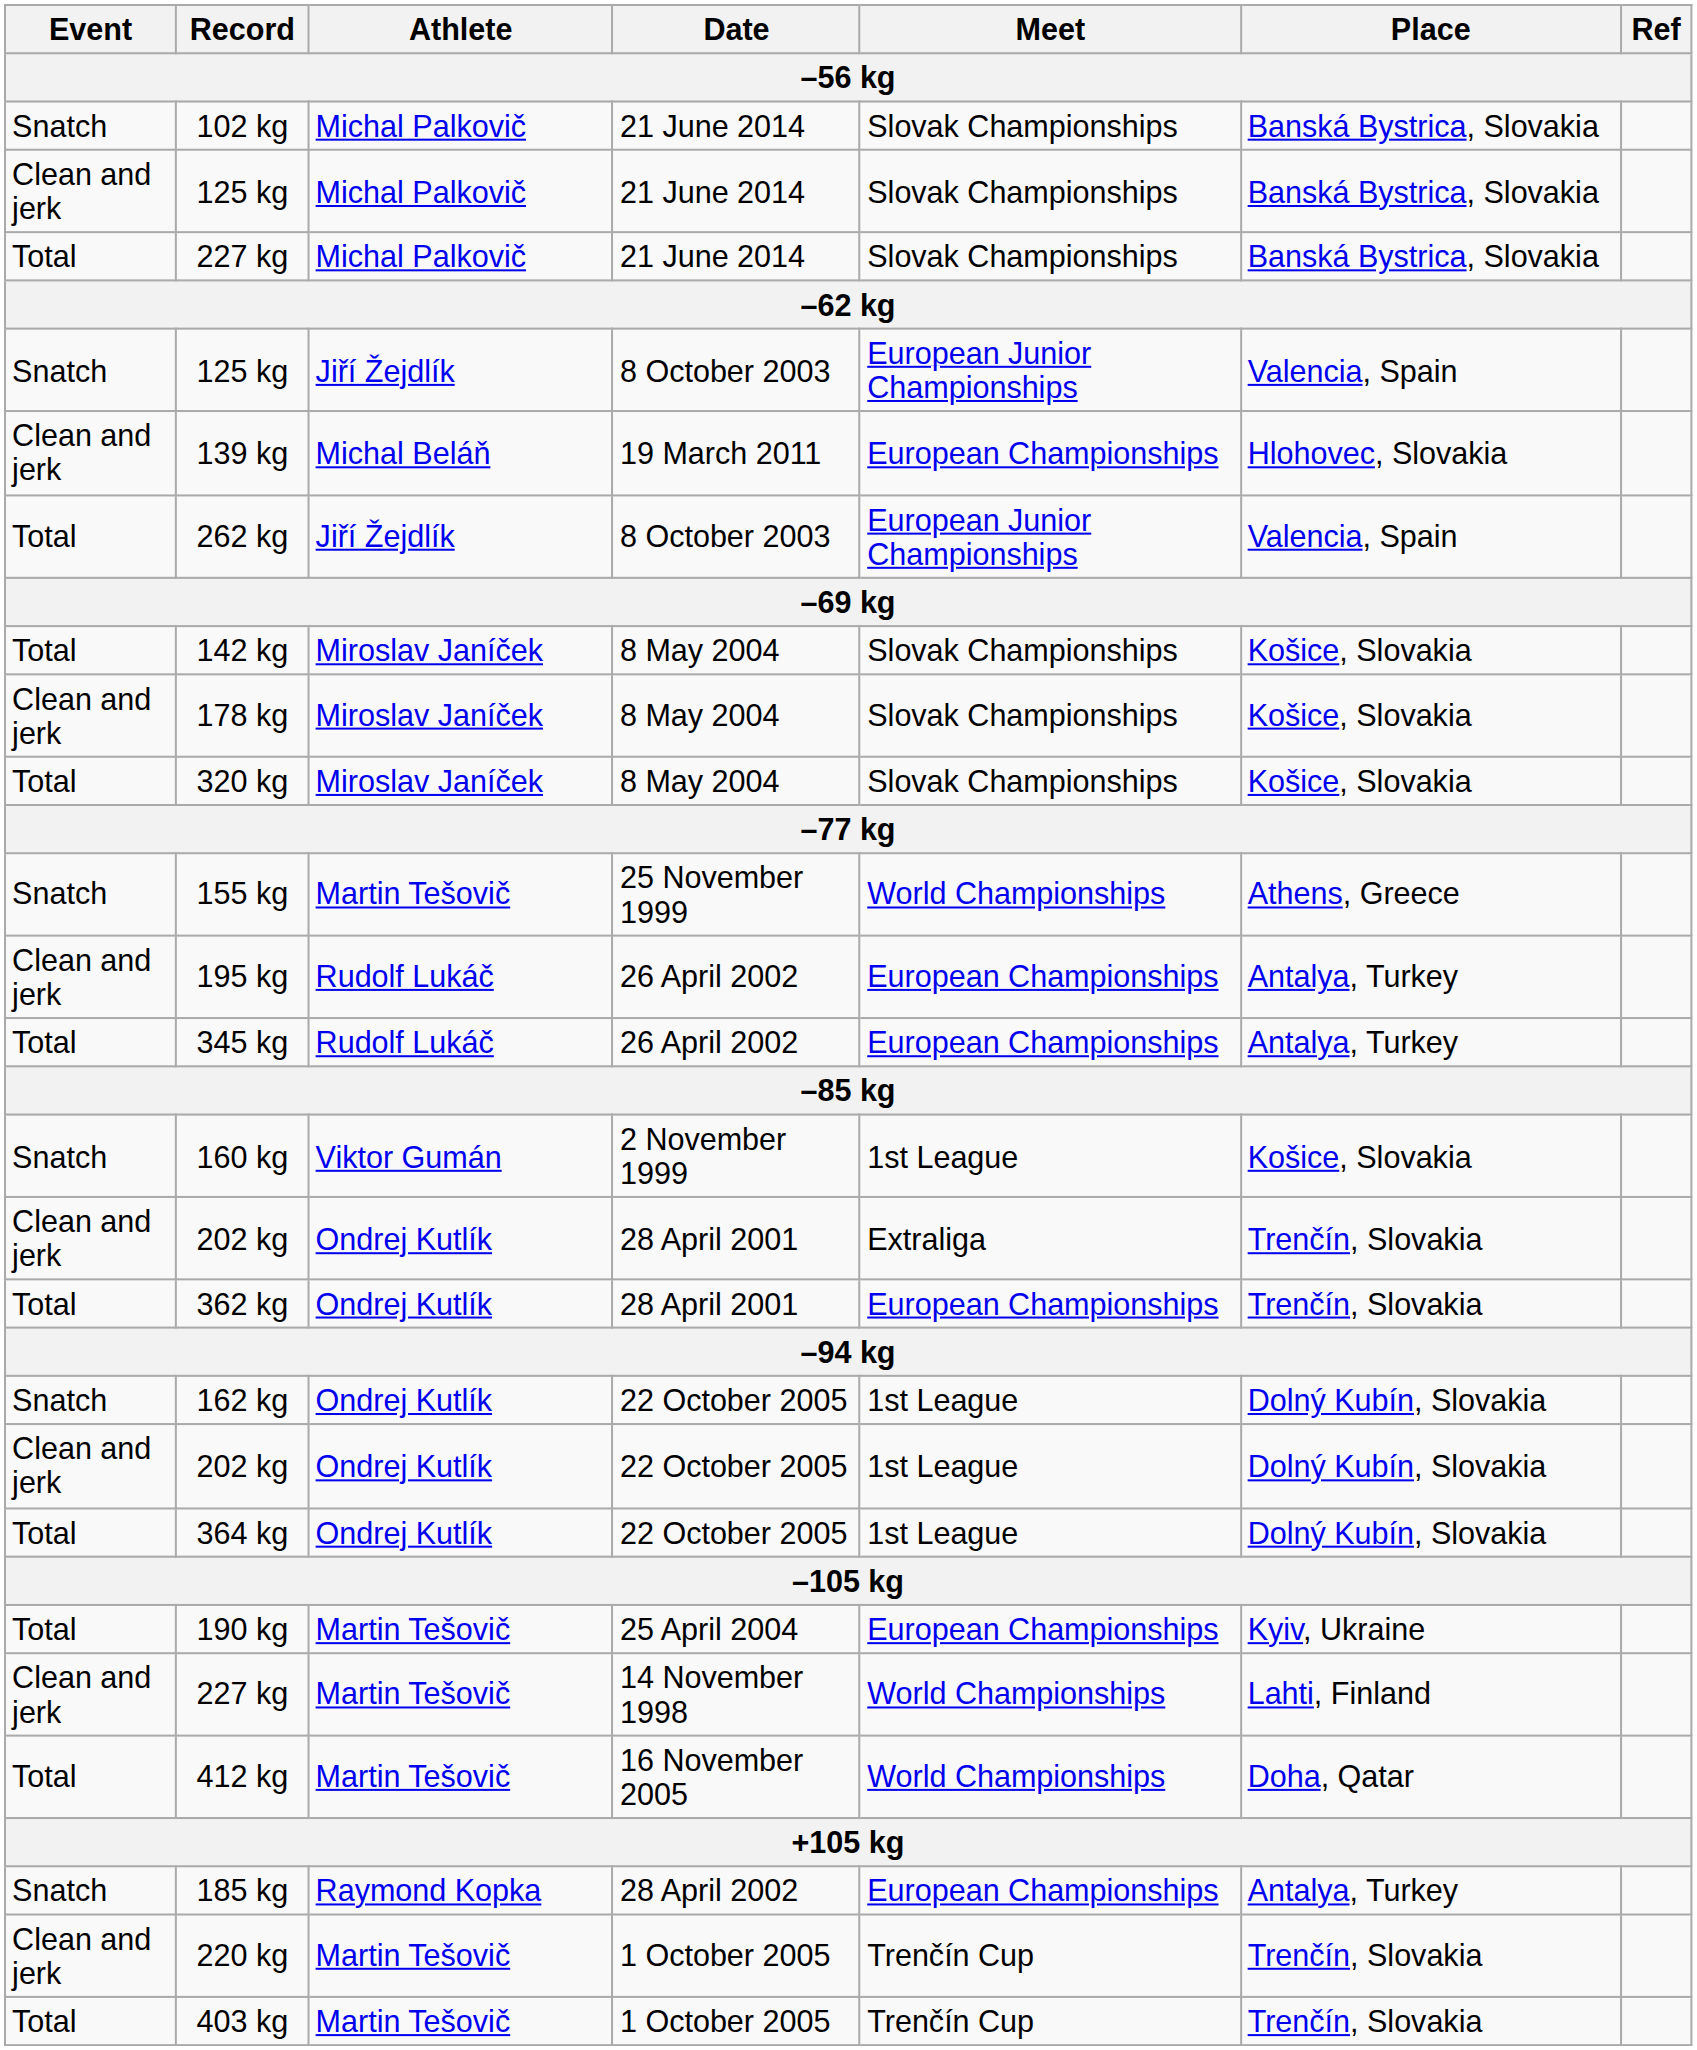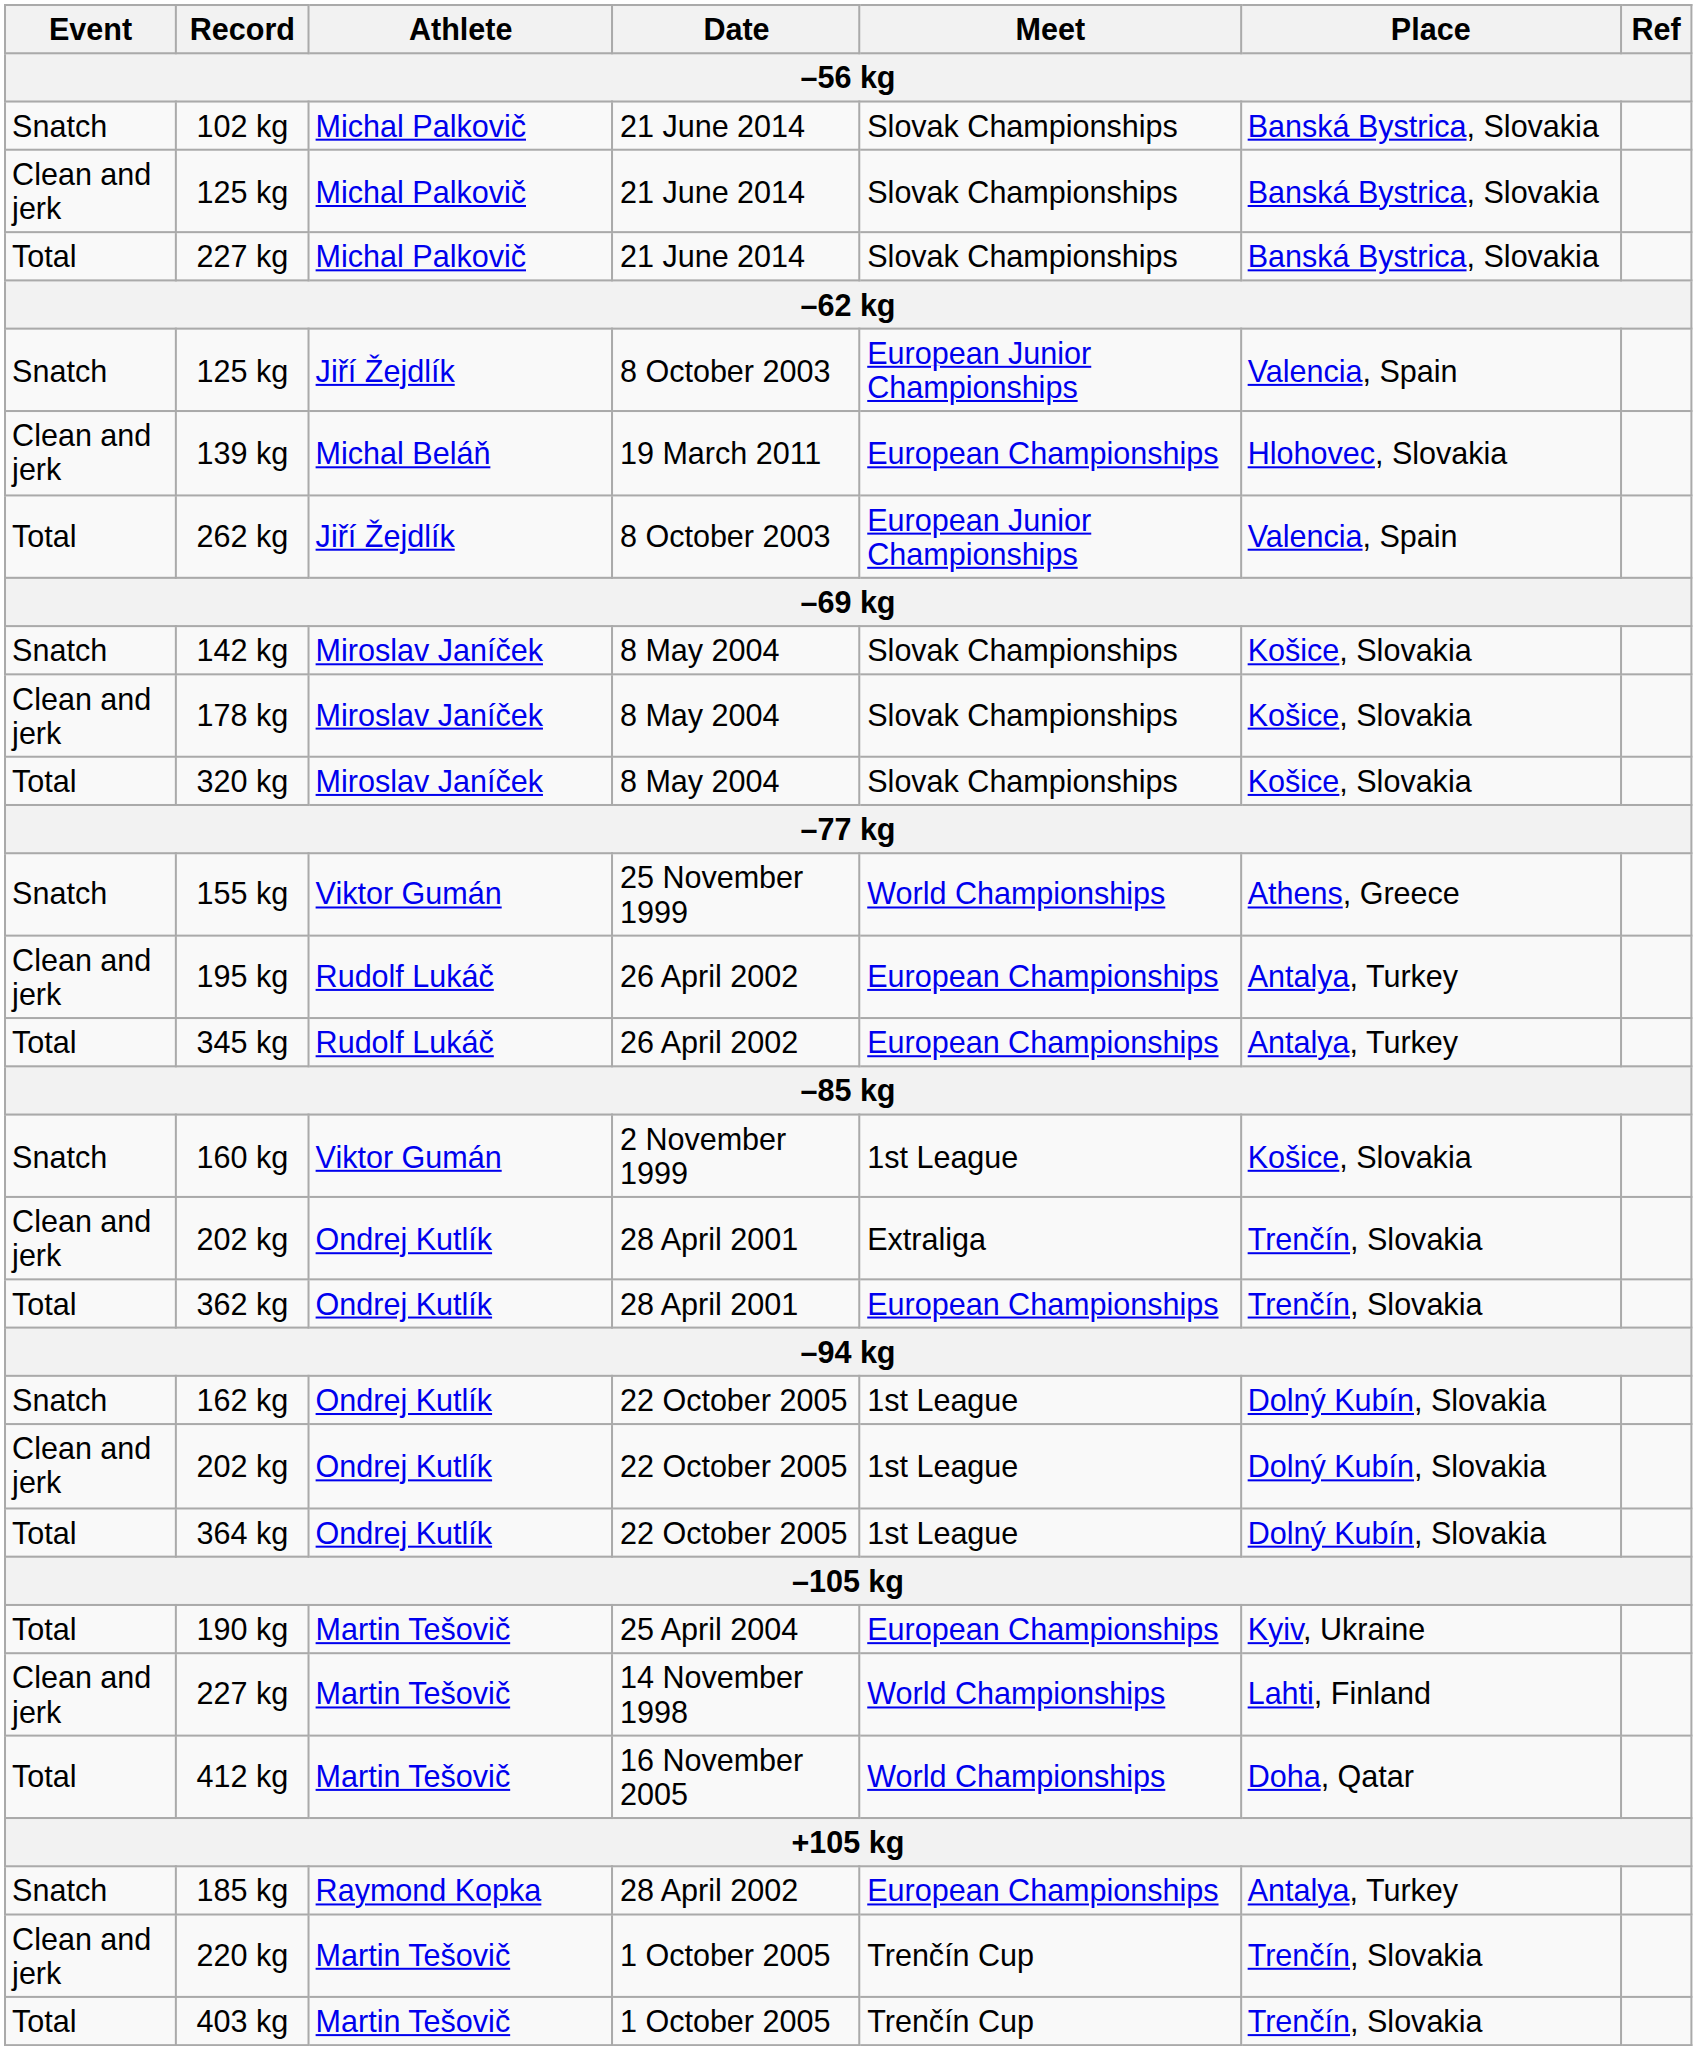 <table class="wikitable" style="font-size:95%; width: 95%;">
 <tr>
 <th width=9%>Event</th>
 <th width=6%>Record</th>
 <th width=16%>Athlete</th>
 <th width=13%>Date</th>
 <th width=20%>Meet</th>
 <th width=20%>Place</th>
 <th width=3%>Ref</th>
 </tr>
 <tr bgcolor="#DDDDDD">
 <th colspan="7">–56 kg</th>
 </tr>
 <tr>
 <td>Snatch</td>
 <td align="center">102 kg</td>
 <td><a href='#'>Michal Palkovič</a></td>
 <td>21 June 2014</td>
 <td>Slovak Championships</td>
 <td><a href='#'>Banská Bystrica</a>, Slovakia</td>
 <td></td>
 </tr>
 <tr>
 <td>Clean and jerk</td>
 <td align="center">125 kg</td>
 <td><a href='#'>Michal Palkovič</a></td>
 <td>21 June 2014</td>
 <td>Slovak Championships</td>
 <td><a href='#'>Banská Bystrica</a>, Slovakia</td>
 <td></td>
 </tr>
 <tr>
 <td>Total</td>
 <td align="center">227 kg</td>
 <td><a href='#'>Michal Palkovič</a></td>
 <td>21 June 2014</td>
 <td>Slovak Championships</td>
 <td><a href='#'>Banská Bystrica</a>, Slovakia</td>
 <td></td>
 </tr>
 <tr bgcolor="#DDDDDD">
 <th colspan="7">–62 kg</th>
 </tr>
 <tr>
 <td>Snatch</td>
 <td align="center">125 kg</td>
 <td><a href='#'>Jiří Žejdlík</a></td>
 <td>8 October 2003</td>
 <td><a href='#'>European Junior Championships</a></td>
 <td><a href='#'>Valencia</a>, Spain</td>
 <td></td>
 </tr>
 <tr>
 <td>Clean and jerk</td>
 <td align="center">139 kg</td>
 <td><a href='#'>Michal Beláň</a></td>
 <td>19 March 2011</td>
 <td><a href='#'>European Championships</a></td>
 <td><a href='#'>Hlohovec</a>, Slovakia</td>
 <td></td>
 </tr>
 <tr>
 <td>Total</td>
 <td align="center">262 kg</td>
 <td><a href='#'>Jiří Žejdlík</a></td>
 <td>8 October 2003</td>
 <td><a href='#'>European Junior Championships</a></td>
 <td><a href='#'>Valencia</a>, Spain</td>
 <td></td>
 </tr>
 <tr bgcolor="#DDDDDD">
 <th colspan="7">–69 kg</th>
 </tr>
 <tr>
-<td>Total</td>
+<td>Snatch</td>
 <td align="center">142 kg</td>
 <td><a href='#'>Miroslav Janíček</a></td>
 <td>8 May 2004</td>
 <td>Slovak Championships</td>
 <td><a href='#'>Košice</a>, Slovakia</td>
 <td></td>
 </tr>
 <tr>
 <td>Clean and jerk</td>
 <td align="center">178 kg</td>
 <td><a href='#'>Miroslav Janíček</a></td>
 <td>8 May 2004</td>
 <td>Slovak Championships</td>
 <td><a href='#'>Košice</a>, Slovakia</td>
 <td></td>
 </tr>
 <tr>
 <td>Total</td>
 <td align="center">320 kg</td>
 <td><a href='#'>Miroslav Janíček</a></td>
 <td>8 May 2004</td>
 <td>Slovak Championships</td>
 <td><a href='#'>Košice</a>, Slovakia</td>
 <td></td>
 </tr>
 <tr bgcolor="#DDDDDD">
 <th colspan="7">–77 kg</th>
 </tr>
 <tr>
 <td>Snatch</td>
 <td align="center">155 kg</td>
-<td><a href='#'>Martin Tešovič</a></td>
+<td><a href='#'>Viktor Gumán</a></td>
 <td>25 November 1999</td>
 <td><a href='#'>World Championships</a></td>
 <td><a href='#'>Athens</a>, Greece</td>
 <td></td>
 </tr>
 <tr>
 <td>Clean and jerk</td>
 <td align="center">195 kg</td>
 <td><a href='#'>Rudolf Lukáč</a></td>
 <td>26 April 2002</td>
 <td><a href='#'>European Championships</a></td>
 <td><a href='#'>Antalya</a>, Turkey</td>
 <td></td>
 </tr>
 <tr>
 <td>Total</td>
 <td align="center">345 kg</td>
 <td><a href='#'>Rudolf Lukáč</a></td>
 <td>26 April 2002</td>
 <td><a href='#'>European Championships</a></td>
 <td><a href='#'>Antalya</a>, Turkey</td>
 <td></td>
 </tr>
 <tr bgcolor="#DDDDDD">
 <th colspan="7">–85 kg</th>
 </tr>
 <tr>
 <td>Snatch</td>
 <td align="center">160 kg</td>
 <td><a href='#'>Viktor Gumán</a></td>
 <td>2 November 1999</td>
 <td>1st League</td>
 <td><a href='#'>Košice</a>, Slovakia</td>
 <td></td>
 </tr>
 <tr>
 <td>Clean and jerk</td>
 <td align="center">202 kg</td>
 <td><a href='#'>Ondrej Kutlík</a></td>
 <td>28 April 2001</td>
 <td>Extraliga</td>
 <td><a href='#'>Trenčín</a>, Slovakia</td>
 <td></td>
 </tr>
 <tr>
 <td>Total</td>
 <td align="center">362 kg</td>
 <td><a href='#'>Ondrej Kutlík</a></td>
 <td>28 April 2001</td>
 <td><a href='#'>European Championships</a></td>
 <td><a href='#'>Trenčín</a>, Slovakia</td>
 <td></td>
 </tr>
 <tr bgcolor="#DDDDDD">
 <th colspan="7">–94 kg</th>
 </tr>
 <tr>
 <td>Snatch</td>
 <td align="center">162 kg</td>
 <td><a href='#'>Ondrej Kutlík</a></td>
 <td>22 October 2005</td>
 <td>1st League</td>
 <td><a href='#'>Dolný Kubín</a>, Slovakia</td>
 <td></td>
 </tr>
 <tr>
 <td>Clean and jerk</td>
 <td align="center">202 kg</td>
 <td><a href='#'>Ondrej Kutlík</a></td>
 <td>22 October 2005</td>
 <td>1st League</td>
 <td><a href='#'>Dolný Kubín</a>, Slovakia</td>
 <td></td>
 </tr>
 <tr>
 <td>Total</td>
 <td align="center">364 kg</td>
 <td><a href='#'>Ondrej Kutlík</a></td>
 <td>22 October 2005</td>
 <td>1st League</td>
 <td><a href='#'>Dolný Kubín</a>, Slovakia</td>
 <td></td>
 </tr>
 <tr bgcolor="#DDDDDD">
 <th colspan="7">–105 kg</th>
 </tr>
 <tr>
 <td>Total</td>
 <td align="center">190 kg</td>
 <td><a href='#'>Martin Tešovič</a></td>
 <td>25 April 2004</td>
 <td><a href='#'>European Championships</a></td>
 <td><a href='#'>Kyiv</a>, Ukraine</td>
 <td></td>
 </tr>
 <tr>
 <td>Clean and jerk</td>
 <td align="center">227 kg</td>
 <td><a href='#'>Martin Tešovič</a></td>
 <td>14 November 1998</td>
 <td><a href='#'>World Championships</a></td>
 <td><a href='#'>Lahti</a>, Finland</td>
 <td></td>
 </tr>
 <tr>
 <td>Total</td>
 <td align="center">412 kg</td>
 <td><a href='#'>Martin Tešovič</a></td>
 <td>16 November 2005</td>
 <td><a href='#'>World Championships</a></td>
 <td><a href='#'>Doha</a>, Qatar</td>
 <td></td>
 </tr>
 <tr bgcolor="#DDDDDD">
 <th colspan="7">+105 kg</th>
 </tr>
 <tr>
 <td>Snatch</td>
 <td align="center">185 kg</td>
 <td><a href='#'>Raymond Kopka</a></td>
 <td>28 April 2002</td>
 <td><a href='#'>European Championships</a></td>
 <td><a href='#'>Antalya</a>, Turkey</td>
 <td></td>
 </tr>
 <tr>
 <td>Clean and jerk</td>
 <td align="center">220 kg</td>
 <td><a href='#'>Martin Tešovič</a></td>
 <td>1 October 2005</td>
 <td>Trenčín Cup</td>
 <td><a href='#'>Trenčín</a>, Slovakia</td>
 <td></td>
 </tr>
 <tr>
 <td>Total</td>
 <td align="center">403 kg</td>
 <td><a href='#'>Martin Tešovič</a></td>
 <td>1 October 2005</td>
 <td>Trenčín Cup</td>
 <td><a href='#'>Trenčín</a>, Slovakia</td>
 <td></td>
 </tr>
 </table>
